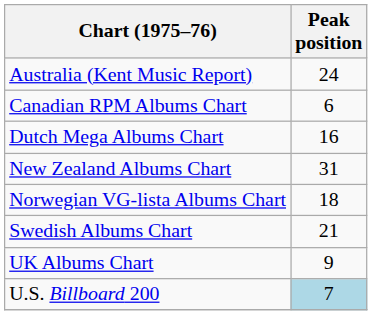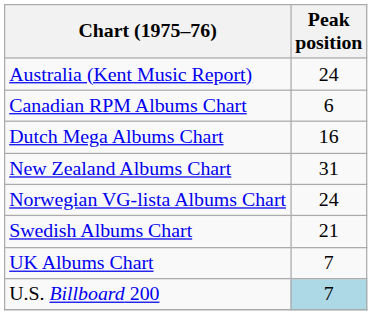 <table class="wikitable sortable" style="text-align:center;">
 <tr>
 <th>Chart (1975–76)</th>
 <th>Peak<br>position</th>
 </tr>
 <tr>
 <td align="left"><a href='#'>Australia (Kent Music Report)</a></td>
 <td>24</td>
 </tr>
 <tr>
 <td align="left"><a href='#'>Canadian RPM Albums Chart</a></td>
 <td>6</td>
 </tr>
 <tr>
 <td align="left"><a href='#'>Dutch Mega Albums Chart</a></td>
 <td>16</td>
 </tr>
 <tr>
 <td align="left"><a href='#'>New Zealand Albums Chart</a></td>
 <td>31</td>
 </tr>
 <tr>
 <td align="left"><a href='#'>Norwegian VG-lista Albums Chart</a></td>
-<td>18</td>
+<td>24</td>
 </tr>
 <tr>
 <td align="left"><a href='#'>Swedish Albums Chart</a></td>
 <td>21</td>
 </tr>
 <tr>
 <td align="left"><a href='#'>UK Albums Chart</a></td>
-<td>9</td>
+<td>7</td>
 </tr>
 <tr>
 <td align="left">U.S. <a href='#'><em>Billboard</em> 200</a></td>
 <td style="background: lightblue;">7</td>
 </tr>
 <tr>
 </tr>
 </table>
